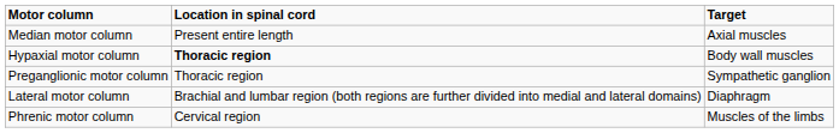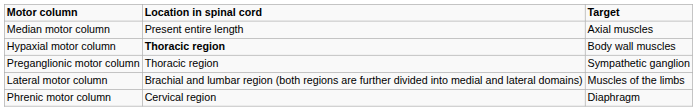 <table class="wikitable">
 <tr>
 <td><strong>Motor column</strong></td>
 <td><strong>Location in spinal  cord</strong></td>
 <td><strong>Target</strong></td>
 </tr>
 <tr>
 <td>Median motor column</td>
 <td>Present entire length</td>
 <td>Axial muscles</td>
 </tr>
 <tr>
 <td>Hypaxial motor  column</td>
 <td><strong>Thoracic region</strong></td>
 <td>Body wall muscles</td>
 </tr>
 <tr>
 <td>Preganglionic motor  column</td>
 <td>Thoracic region</td>
 <td>Sympathetic  ganglion</td>
 </tr>
 <tr>
 <td>Lateral motor column</td>
 <td>Brachial and lumbar  region (both regions are further divided into medial and lateral domains)</td>
-<td>Diaphragm</td>
+<td>Muscles of the limbs</td>
 </tr>
 <tr>
 <td>Phrenic motor  column</td>
 <td>Cervical region</td>
-<td>Muscles of the limbs</td>
+<td>Diaphragm</td>
 </tr>
 </table>
